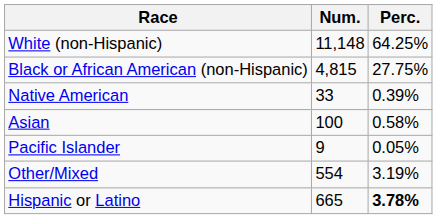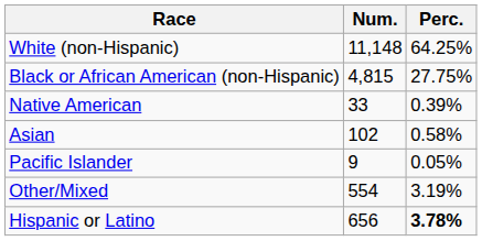 <table class="wikitable">
 <tr>
 <th>Race</th>
 <th>Num.</th>
 <th>Perc.</th>
 </tr>
 <tr>
 <td><a href='#'>White</a> (non-Hispanic)</td>
 <td>11,148</td>
 <td>64.25%</td>
 </tr>
 <tr>
 <td><a href='#'>Black or African American</a> (non-Hispanic)</td>
 <td>4,815</td>
 <td>27.75%</td>
 </tr>
 <tr>
 <td><a href='#'>Native American</a></td>
 <td>33</td>
 <td>0.39%</td>
 </tr>
 <tr>
 <td><a href='#'>Asian</a></td>
-<td>100</td>
+<td>102</td>
 <td>0.58%</td>
 </tr>
 <tr>
 <td><a href='#'>Pacific Islander</a></td>
 <td>9</td>
 <td>0.05%</td>
 </tr>
 <tr>
 <td><a href='#'>Other/Mixed</a></td>
 <td>554</td>
 <td>3.19%</td>
 </tr>
 <tr>
 <td><a href='#'>Hispanic</a> or <a href='#'>Latino</a></td>
-<td>665</td>
+<td>656</td>
 <td><strong>3.78%</strong></td>
 </tr>
 </table>
